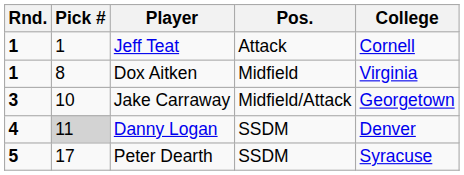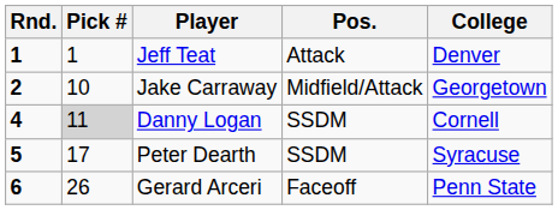 <table class="wikitable">
 <tr>
 <th>Rnd.</th>
 <th>Pick #</th>
 <th>Player</th>
 <th>Pos.</th>
 <th>College</th>
 </tr>
 <tr>
 <td><strong>1</strong></td>
 <td>1</td>
 <td><a href='#'>Jeff Teat</a></td>
 <td>Attack</td>
-<td><a href='#'>Cornell</a></td>
+<td><a href='#'>Denver</a></td>
 </tr>
 <tr>
-<td><strong>1</strong></td>
-<td>8</td>
-<td>Dox Aitken</td>
-<td>Midfield</td>
-<td><a href='#'>Virginia</a></td>
-</tr>
-<tr>
-<td><strong>3</strong></td>
+<td><strong>2</strong></td>
 <td>10</td>
 <td>Jake Carraway</td>
 <td>Midfield/Attack</td>
 <td><a href='#'>Georgetown</a></td>
 </tr>
 <tr>
 <td><strong>4</strong></td>
 <td style="background: lightgrey;">11</td>
 <td><a href='#'>Danny Logan</a></td>
 <td>SSDM</td>
-<td><a href='#'>Denver</a></td>
+<td><a href='#'>Cornell</a></td>
 </tr>
 <tr>
 <td><strong>5</strong></td>
 <td>17</td>
 <td>Peter Dearth</td>
 <td>SSDM</td>
 <td><a href='#'>Syracuse</a></td>
 </tr>
+<tr>
+<td><strong>6</strong></td>
+<td>26</td>
+<td>Gerard Arceri</td>
+<td>Faceoff</td>
+<td><a href='#'>Penn State</a></td>
+</tr>
 </table>
